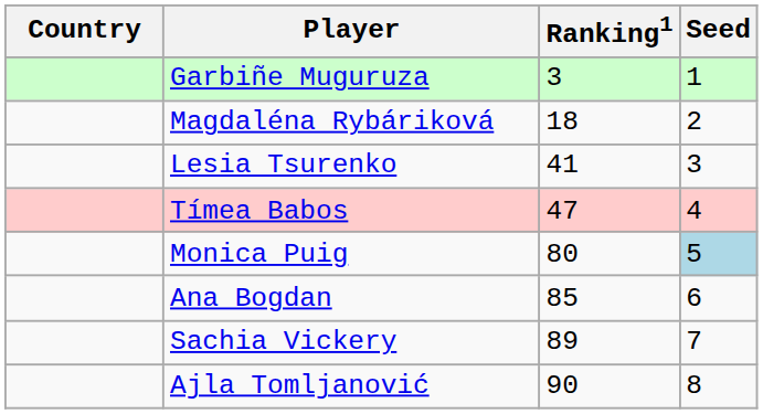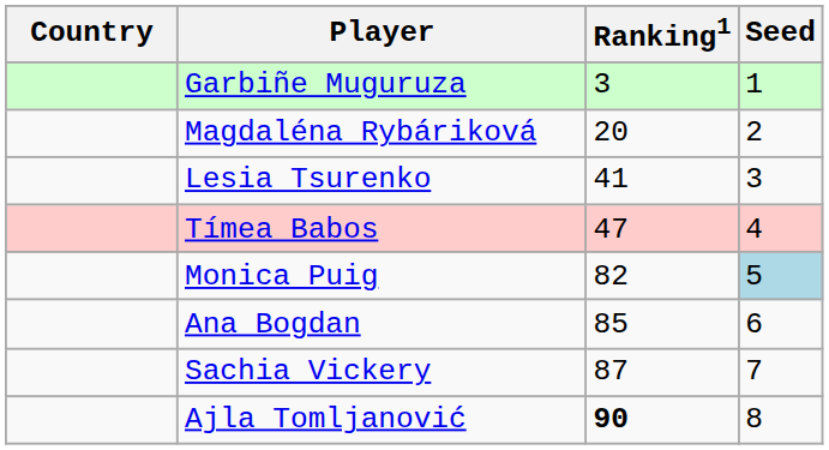 <table class="sortable wikitable">
 <tr>
 <th width="70">Country</th>
 <th width="175">Player</th>
 <th>Ranking<sup>1</sup></th>
 <th>Seed</th>
 </tr>
 <tr style="background:#cfc;">
 <td></td>
 <td><a href='#'>Garbiñe Muguruza</a></td>
 <td>3</td>
 <td>1</td>
 </tr>
 <tr>
 <td></td>
 <td><a href='#'>Magdaléna Rybáriková</a></td>
-<td>18</td>
+<td>20</td>
 <td>2</td>
 </tr>
 <tr>
 <td></td>
 <td><a href='#'>Lesia Tsurenko</a></td>
 <td>41</td>
 <td>3</td>
 </tr>
 <tr style="background:#fcc;">
 <td></td>
 <td><a href='#'>Tímea Babos</a></td>
 <td>47</td>
 <td>4</td>
 </tr>
 <tr>
 <td></td>
 <td><a href='#'>Monica Puig</a></td>
-<td>80</td>
+<td>82</td>
 <td style="background: lightblue;">5</td>
 </tr>
 <tr>
 <td></td>
 <td><a href='#'>Ana Bogdan</a></td>
 <td>85</td>
 <td>6</td>
 </tr>
 <tr>
 <td></td>
 <td><a href='#'>Sachia Vickery</a></td>
-<td>89</td>
+<td>87</td>
 <td>7</td>
 </tr>
 <tr>
 <td></td>
 <td><a href='#'>Ajla Tomljanović</a></td>
-<td>90</td>
+<td><strong>90</strong></td>
 <td>8</td>
 </tr>
 </table>
